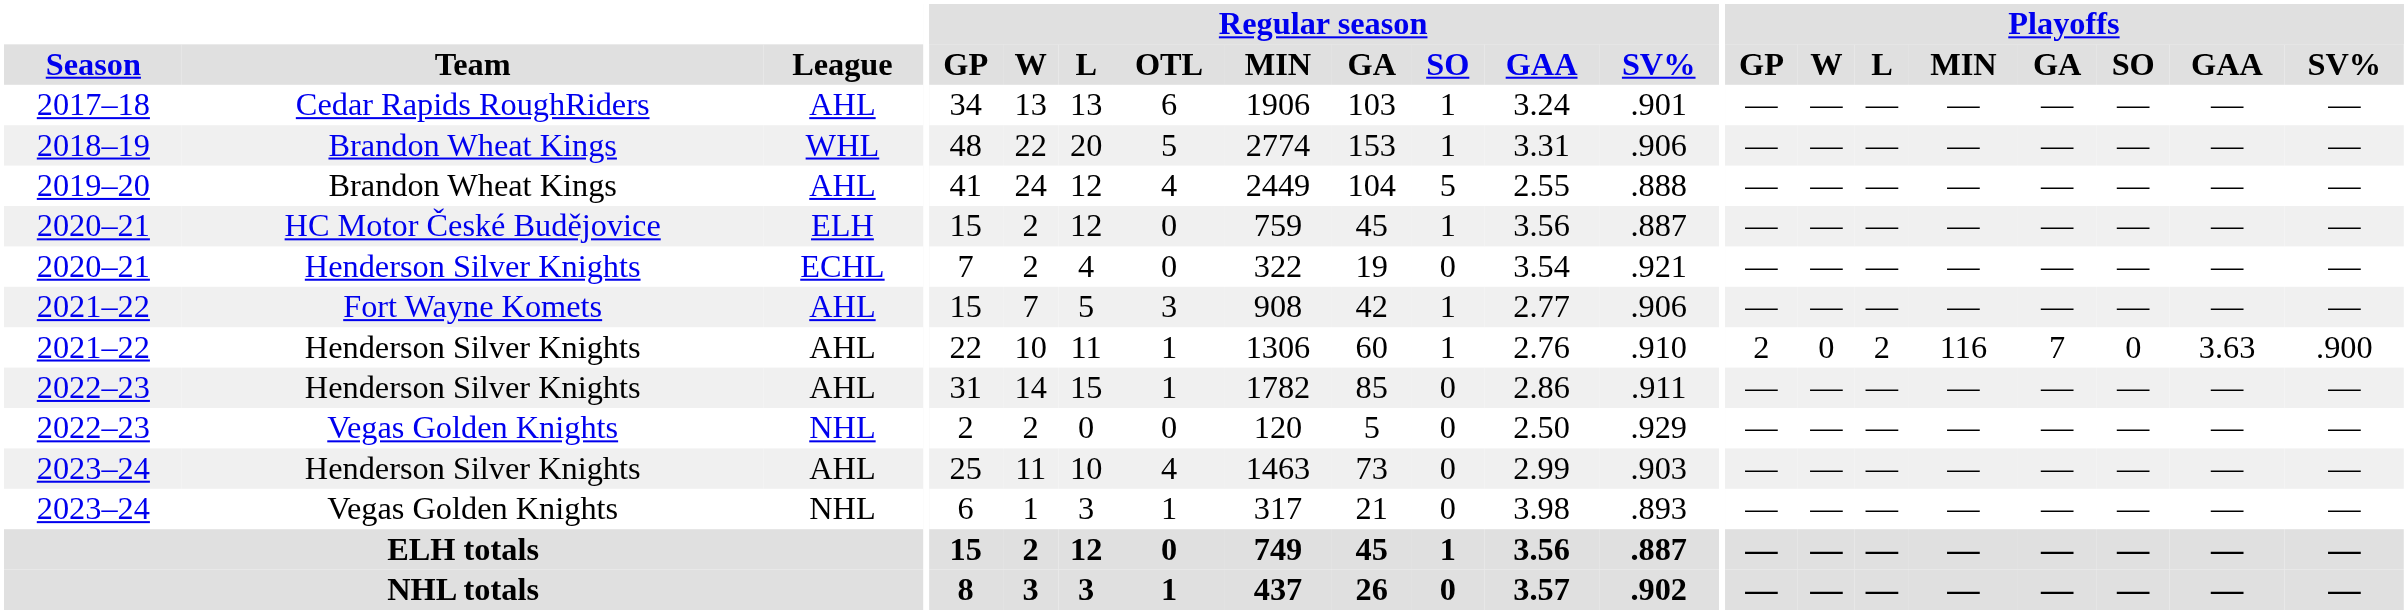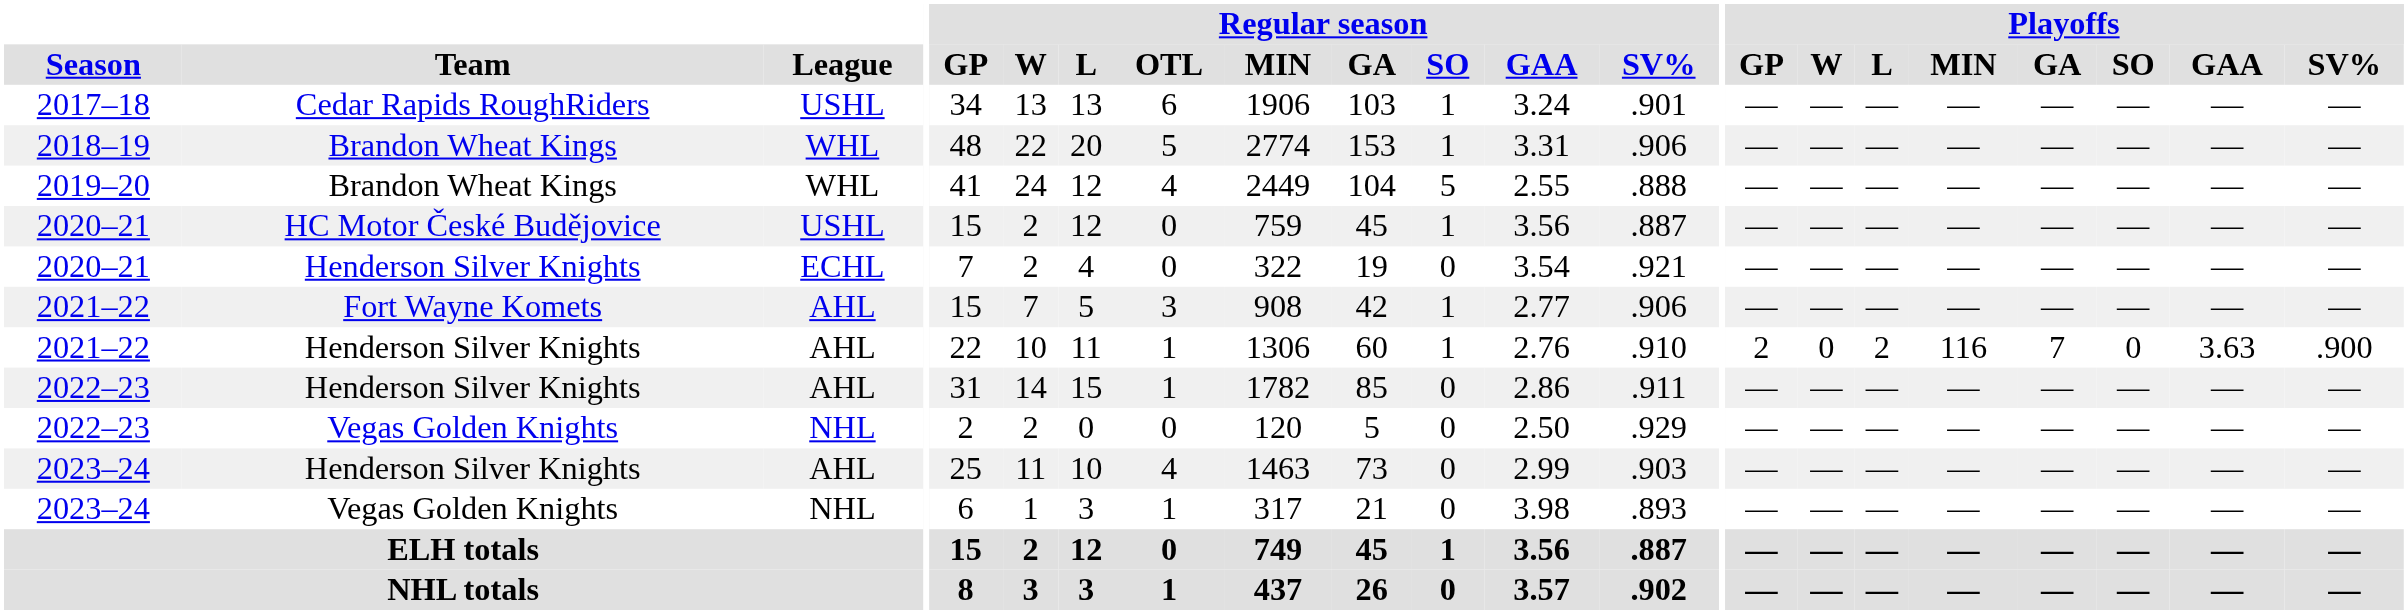 <table border="0" cellpadding="1" cellspacing="0" style="width:75%; text-align:center;">
 <tr bgcolor="#e0e0e0">
 <th colspan="3" bgcolor="#ffffff"></th>
 <th rowspan="99" bgcolor="#ffffff"></th>
 <th colspan="9" bgcolor="#e0e0e0"><a href='#'>Regular season</a></th>
 <th rowspan="99" bgcolor="#ffffff"></th>
 <th colspan="8" bgcolor="#e0e0e0"><a href='#'>Playoffs</a></th>
 </tr>
 <tr bgcolor="#e0e0e0">
 <th><a href='#'>Season</a></th>
 <th>Team</th>
 <th>League</th>
 <th>GP</th>
 <th>W</th>
 <th>L</th>
 <th>OTL</th>
 <th>MIN</th>
 <th>GA</th>
 <th><a href='#'>SO</a></th>
 <th><a href='#'>GAA</a></th>
 <th><a href='#'>SV%</a></th>
 <th>GP</th>
 <th>W</th>
 <th>L</th>
 <th>MIN</th>
 <th>GA</th>
 <th>SO</th>
 <th>GAA</th>
 <th>SV%</th>
 </tr>
 <tr>
 <td><a href='#'>2017–18</a></td>
 <td><a href='#'>Cedar Rapids RoughRiders</a></td>
-<td><a href='#'>AHL</a></td>
+<td><a href='#'>USHL</a></td>
 <td>34</td>
 <td>13</td>
 <td>13</td>
 <td>6</td>
 <td>1906</td>
 <td>103</td>
 <td>1</td>
 <td>3.24</td>
 <td>.901</td>
 <td>—</td>
 <td>—</td>
 <td>—</td>
 <td>—</td>
 <td>—</td>
 <td>—</td>
 <td>—</td>
 <td>—</td>
 </tr>
 <tr bgcolor="#f0f0f0">
 <td><a href='#'>2018–19</a></td>
 <td><a href='#'>Brandon Wheat Kings</a></td>
 <td><a href='#'>WHL</a></td>
 <td>48</td>
 <td>22</td>
 <td>20</td>
 <td>5</td>
 <td>2774</td>
 <td>153</td>
 <td>1</td>
 <td>3.31</td>
 <td>.906</td>
 <td>—</td>
 <td>—</td>
 <td>—</td>
 <td>—</td>
 <td>—</td>
 <td>—</td>
 <td>—</td>
 <td>—</td>
 </tr>
 <tr>
 <td><a href='#'>2019–20</a></td>
 <td>Brandon Wheat Kings</td>
-<td><a href='#'>AHL</a></td>
+<td>WHL</td>
 <td>41</td>
 <td>24</td>
 <td>12</td>
 <td>4</td>
 <td>2449</td>
 <td>104</td>
 <td>5</td>
 <td>2.55</td>
 <td>.888</td>
 <td>—</td>
 <td>—</td>
 <td>—</td>
 <td>—</td>
 <td>—</td>
 <td>—</td>
 <td>—</td>
 <td>—</td>
 </tr>
 <tr bgcolor="#f0f0f0">
 <td><a href='#'>2020–21</a></td>
 <td><a href='#'>HC Motor České Budějovice</a></td>
-<td><a href='#'>ELH</a></td>
+<td><a href='#'>USHL</a></td>
 <td>15</td>
 <td>2</td>
 <td>12</td>
 <td>0</td>
 <td>759</td>
 <td>45</td>
 <td>1</td>
 <td>3.56</td>
 <td>.887</td>
 <td>—</td>
 <td>—</td>
 <td>—</td>
 <td>—</td>
 <td>—</td>
 <td>—</td>
 <td>—</td>
 <td>—</td>
 </tr>
 <tr>
 <td><a href='#'>2020–21</a></td>
 <td><a href='#'>Henderson Silver Knights</a></td>
 <td><a href='#'>ECHL</a></td>
 <td>7</td>
 <td>2</td>
 <td>4</td>
 <td>0</td>
 <td>322</td>
 <td>19</td>
 <td>0</td>
 <td>3.54</td>
 <td>.921</td>
 <td>—</td>
 <td>—</td>
 <td>—</td>
 <td>—</td>
 <td>—</td>
 <td>—</td>
 <td>—</td>
 <td>—</td>
 </tr>
 <tr bgcolor="#f0f0f0">
 <td><a href='#'>2021–22</a></td>
 <td><a href='#'>Fort Wayne Komets</a></td>
 <td><a href='#'>AHL</a></td>
 <td>15</td>
 <td>7</td>
 <td>5</td>
 <td>3</td>
 <td>908</td>
 <td>42</td>
 <td>1</td>
 <td>2.77</td>
 <td>.906</td>
 <td>—</td>
 <td>—</td>
 <td>—</td>
 <td>—</td>
 <td>—</td>
 <td>—</td>
 <td>—</td>
 <td>—</td>
 </tr>
 <tr>
 <td><a href='#'>2021–22</a></td>
 <td>Henderson Silver Knights</td>
 <td>AHL</td>
 <td>22</td>
 <td>10</td>
 <td>11</td>
 <td>1</td>
 <td>1306</td>
 <td>60</td>
 <td>1</td>
 <td>2.76</td>
 <td>.910</td>
 <td>2</td>
 <td>0</td>
 <td>2</td>
 <td>116</td>
 <td>7</td>
 <td>0</td>
 <td>3.63</td>
 <td>.900</td>
 </tr>
 <tr bgcolor="#f0f0f0">
 <td><a href='#'>2022–23</a></td>
 <td>Henderson Silver Knights</td>
 <td>AHL</td>
 <td>31</td>
 <td>14</td>
 <td>15</td>
 <td>1</td>
 <td>1782</td>
 <td>85</td>
 <td>0</td>
 <td>2.86</td>
 <td>.911</td>
 <td>—</td>
 <td>—</td>
 <td>—</td>
 <td>—</td>
 <td>—</td>
 <td>—</td>
 <td>—</td>
 <td>—</td>
 </tr>
 <tr>
 <td><a href='#'>2022–23</a></td>
 <td><a href='#'>Vegas Golden Knights</a></td>
 <td><a href='#'>NHL</a></td>
 <td>2</td>
 <td>2</td>
 <td>0</td>
 <td>0</td>
 <td>120</td>
 <td>5</td>
 <td>0</td>
 <td>2.50</td>
 <td>.929</td>
 <td>—</td>
 <td>—</td>
 <td>—</td>
 <td>—</td>
 <td>—</td>
 <td>—</td>
 <td>—</td>
 <td>—</td>
 </tr>
 <tr bgcolor="#f0f0f0">
 <td><a href='#'>2023–24</a></td>
 <td>Henderson Silver Knights</td>
 <td>AHL</td>
 <td>25</td>
 <td>11</td>
 <td>10</td>
 <td>4</td>
 <td>1463</td>
 <td>73</td>
 <td>0</td>
 <td>2.99</td>
 <td>.903</td>
 <td>—</td>
 <td>—</td>
 <td>—</td>
 <td>—</td>
 <td>—</td>
 <td>—</td>
 <td>—</td>
 <td>—</td>
 </tr>
 <tr>
 <td><a href='#'>2023–24</a></td>
 <td>Vegas Golden Knights</td>
 <td>NHL</td>
 <td>6</td>
 <td>1</td>
 <td>3</td>
 <td>1</td>
 <td>317</td>
 <td>21</td>
 <td>0</td>
 <td>3.98</td>
 <td>.893</td>
 <td>—</td>
 <td>—</td>
 <td>—</td>
 <td>—</td>
 <td>—</td>
 <td>—</td>
 <td>—</td>
 <td>—</td>
 </tr>
 <tr bgcolor="#e0e0e0">
 <th colspan=3>ELH totals</th>
 <th>15</th>
 <th>2</th>
 <th>12</th>
 <th>0</th>
 <th>749</th>
 <th>45</th>
 <th>1</th>
 <th>3.56</th>
 <th>.887</th>
 <th>—</th>
 <th>—</th>
 <th>—</th>
 <th>—</th>
 <th>—</th>
 <th>—</th>
 <th>—</th>
 <th>—</th>
 </tr>
 <tr bgcolor="#e0e0e0">
 <th colspan=3>NHL totals</th>
 <th>8</th>
 <th>3</th>
 <th>3</th>
 <th>1</th>
 <th>437</th>
 <th>26</th>
 <th>0</th>
 <th>3.57</th>
 <th>.902</th>
 <th>—</th>
 <th>—</th>
 <th>—</th>
 <th>—</th>
 <th>—</th>
 <th>—</th>
 <th>—</th>
 <th>—</th>
 </tr>
 </table>
